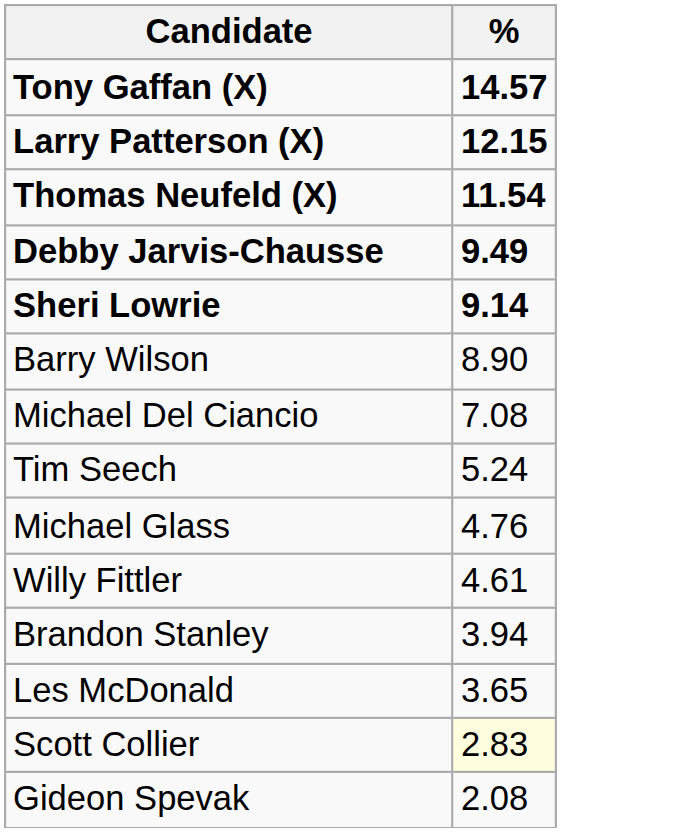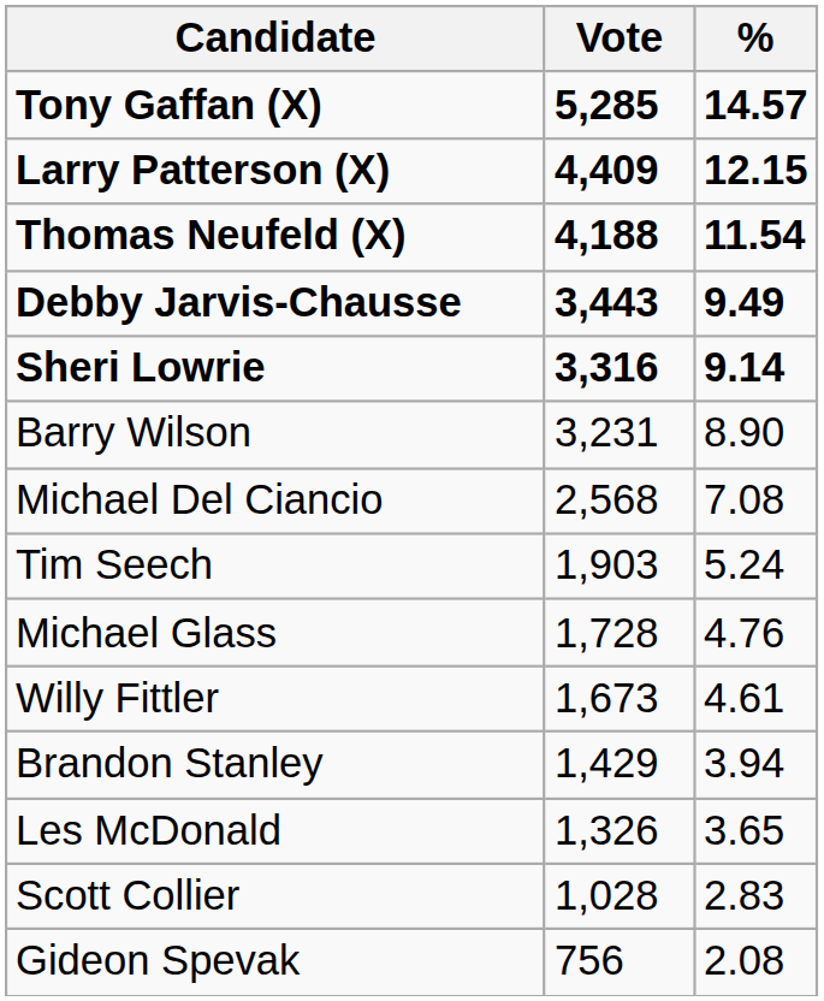 <table class="wikitable">
 <tr>
 <th bgcolor="#DDDDFF" width="200px">Candidate</th>
+<th bgcolor="#DDDDFF" width="50px">Vote</th>
 <th bgcolor="#DDDDFF" width="30px">%</th>
 </tr>
 <tr>
 <td><strong>Tony Gaffan (X)</strong></td>
+<td><strong>5,285</strong></td>
 <td><strong>14.57</strong></td>
 </tr>
 <tr>
 <td><strong>Larry Patterson (X)</strong></td>
+<td><strong>4,409</strong></td>
 <td><strong>12.15</strong></td>
 </tr>
 <tr>
 <td><strong>Thomas Neufeld (X)</strong></td>
+<td><strong>4,188</strong></td>
 <td><strong>11.54</strong></td>
 </tr>
 <tr>
 <td><strong>Debby Jarvis-Chausse</strong></td>
+<td><strong>3,443</strong></td>
 <td><strong>9.49</strong></td>
 </tr>
 <tr>
 <td><strong>Sheri Lowrie</strong></td>
+<td><strong>3,316</strong></td>
 <td><strong>9.14</strong></td>
 </tr>
 <tr>
 <td>Barry Wilson</td>
+<td>3,231</td>
 <td>8.90</td>
 </tr>
 <tr>
 <td>Michael Del Ciancio</td>
+<td>2,568</td>
 <td>7.08</td>
 </tr>
 <tr>
 <td>Tim Seech</td>
+<td>1,903</td>
 <td>5.24</td>
 </tr>
 <tr>
 <td>Michael Glass</td>
+<td>1,728</td>
 <td>4.76</td>
 </tr>
 <tr>
 <td>Willy Fittler</td>
+<td>1,673</td>
 <td>4.61</td>
 </tr>
 <tr>
 <td>Brandon Stanley</td>
+<td>1,429</td>
 <td>3.94</td>
 </tr>
 <tr>
 <td>Les McDonald</td>
+<td>1,326</td>
 <td>3.65</td>
 </tr>
 <tr>
 <td>Scott Collier</td>
-<td style="background: lightyellow;">2.83</td>
+<td>1,028</td>
+<td>2.83</td>
 </tr>
 <tr>
 <td>Gideon Spevak</td>
+<td>756</td>
 <td>2.08</td>
 </tr>
 </table>
